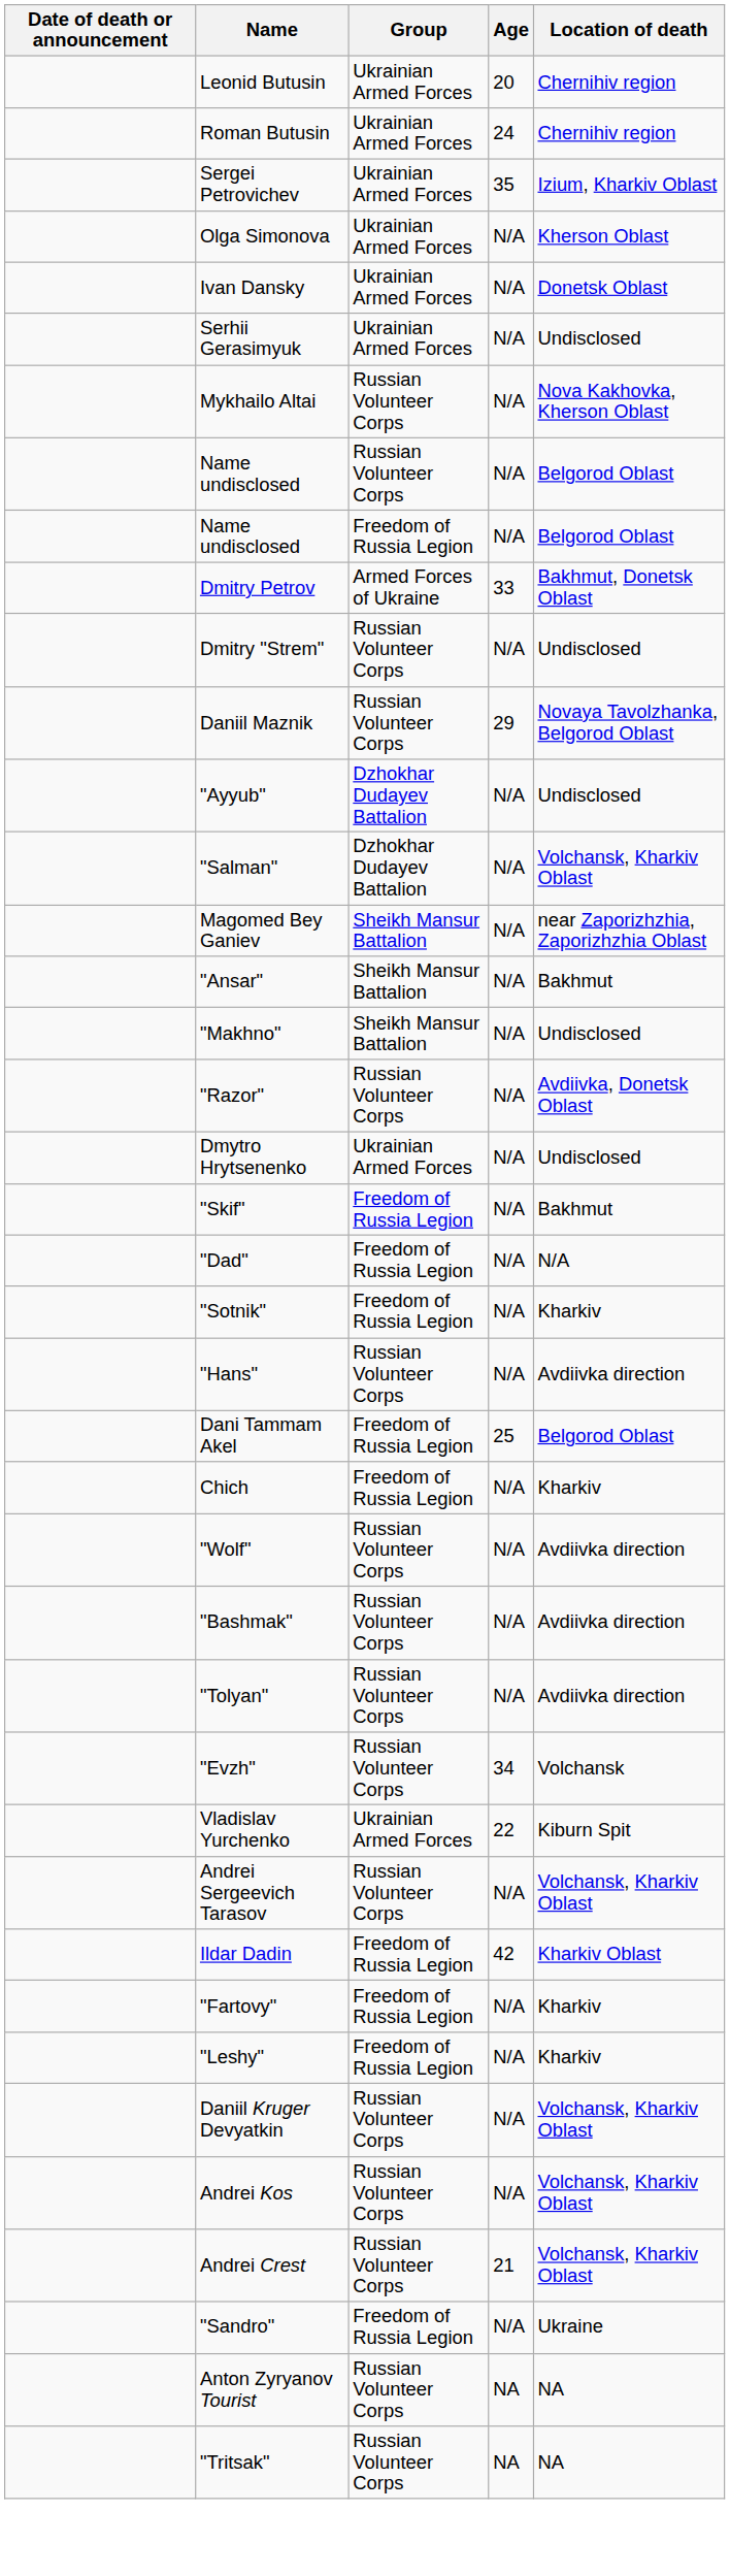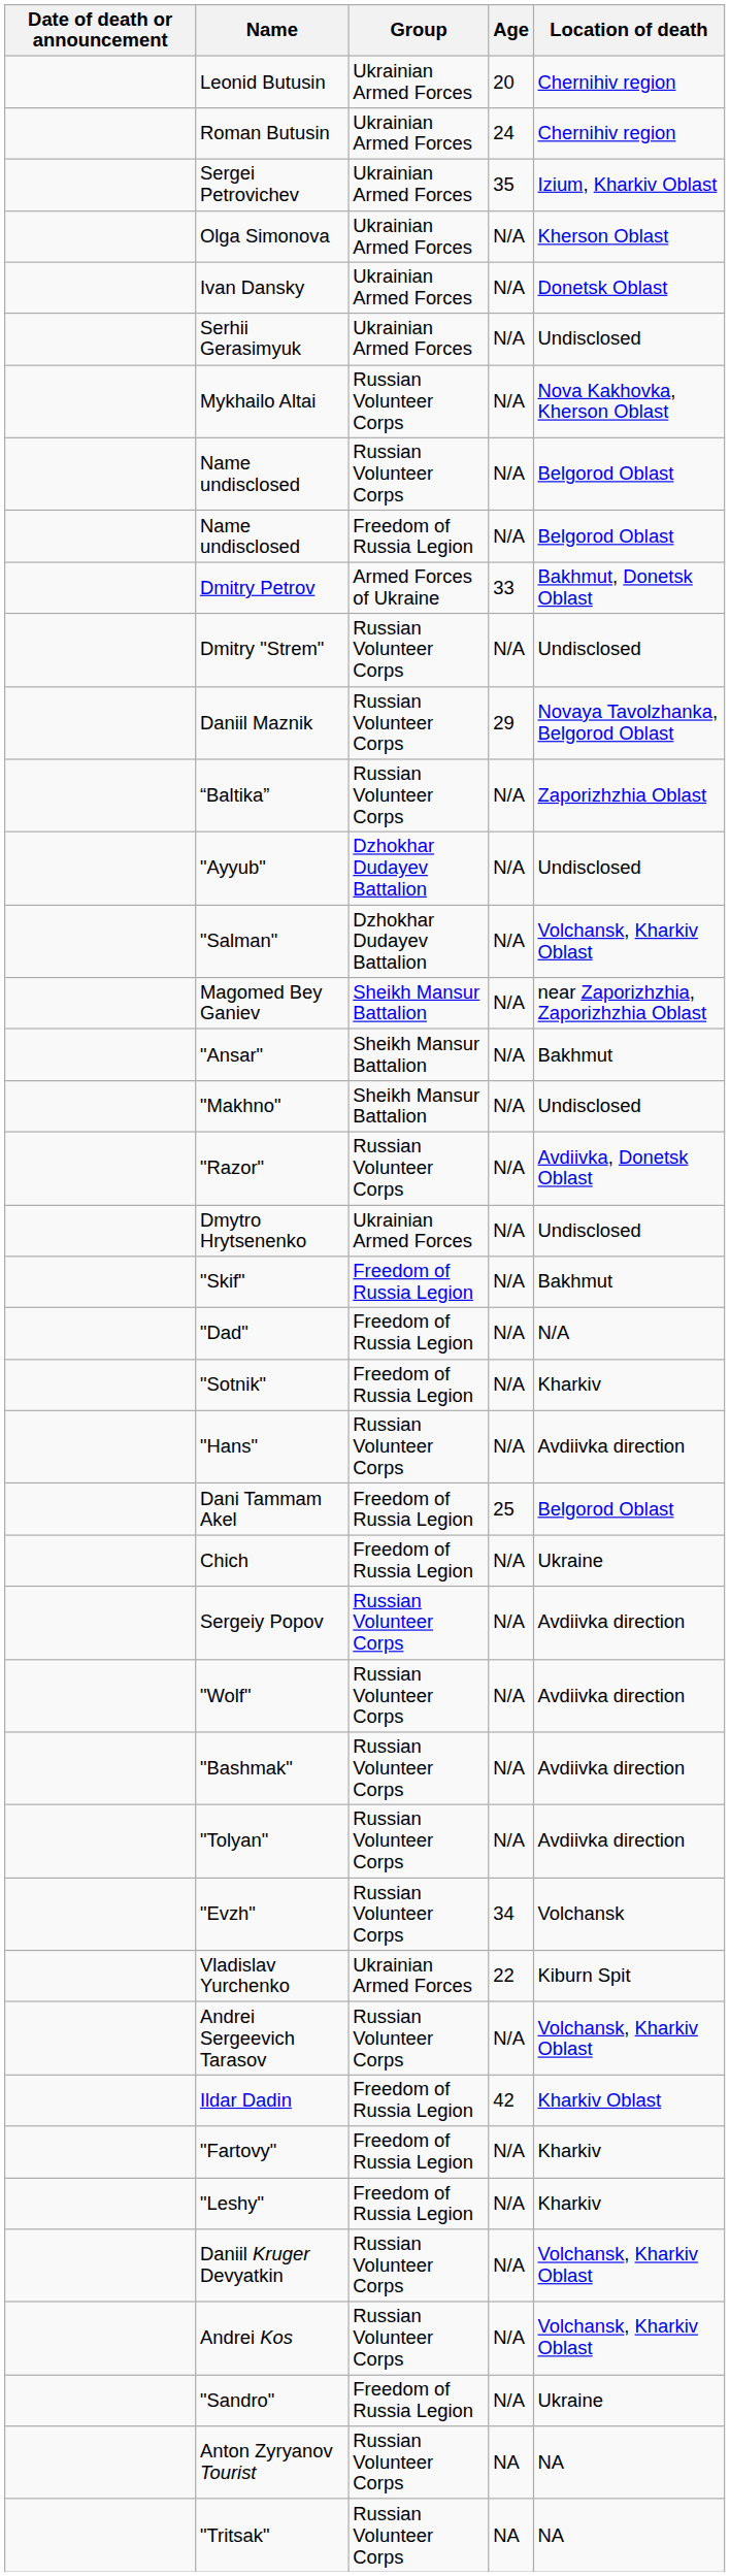 <table class="wikitable sortable">
 <tr>
 <th>Date of death or announcement</th>
 <th>Name</th>
 <th>Group</th>
 <th>Age</th>
 <th>Location of death</th>
 </tr>
 <tr>
 <td></td>
 <td>Leonid Butusin</td>
 <td>Ukrainian Armed Forces</td>
 <td>20</td>
 <td><a href='#'>Chernihiv region</a></td>
 </tr>
 <tr>
 <td></td>
 <td>Roman Butusin</td>
 <td>Ukrainian Armed Forces</td>
 <td>24</td>
 <td><a href='#'>Chernihiv region</a></td>
 </tr>
 <tr>
 <td></td>
 <td>Sergei Petrovichev</td>
 <td>Ukrainian Armed Forces</td>
 <td>35</td>
 <td><a href='#'>Izium</a>, <a href='#'>Kharkiv Oblast</a></td>
 </tr>
 <tr>
 <td></td>
 <td>Olga Simonova</td>
 <td>Ukrainian Armed Forces</td>
 <td>N/A</td>
 <td><a href='#'>Kherson Oblast</a></td>
 </tr>
 <tr>
 <td></td>
 <td>Ivan Dansky</td>
 <td>Ukrainian Armed Forces</td>
 <td>N/A</td>
 <td><a href='#'>Donetsk Oblast</a></td>
 </tr>
 <tr>
 <td></td>
 <td>Serhii Gerasimyuk</td>
 <td>Ukrainian Armed Forces</td>
 <td>N/A</td>
 <td>Undisclosed</td>
 </tr>
 <tr>
 <td></td>
 <td>Mykhailo Altai</td>
 <td>Russian Volunteer Corps</td>
 <td>N/A</td>
 <td><a href='#'>Nova Kakhovka</a>, <a href='#'>Kherson Oblast</a></td>
 </tr>
 <tr>
 <td></td>
 <td>Name undisclosed</td>
 <td>Russian Volunteer Corps</td>
 <td>N/A</td>
 <td><a href='#'>Belgorod Oblast</a></td>
 </tr>
 <tr>
 <td></td>
 <td>Name undisclosed</td>
 <td>Freedom of Russia Legion</td>
 <td>N/A</td>
 <td><a href='#'>Belgorod Oblast</a></td>
 </tr>
 <tr>
 <td></td>
 <td><a href='#'>Dmitry Petrov</a></td>
 <td>Armed Forces of Ukraine</td>
 <td>33</td>
 <td><a href='#'>Bakhmut</a>, <a href='#'>Donetsk Oblast</a></td>
 </tr>
 <tr>
 <td></td>
 <td>Dmitry "Strem"</td>
 <td>Russian Volunteer Corps</td>
 <td>N/A</td>
 <td>Undisclosed</td>
 </tr>
 <tr>
 <td></td>
 <td>Daniil Maznik</td>
 <td>Russian Volunteer Corps</td>
 <td>29</td>
 <td><a href='#'>Novaya Tavolzhanka</a>, <a href='#'>Belgorod Oblast</a></td>
 </tr>
 <tr>
 <td></td>
+<td>“Baltika”</td>
+<td>Russian Volunteer Corps</td>
+<td>N/A</td>
+<td><a href='#'>Zaporizhzhia Oblast</a></td>
+</tr>
+<tr>
+<td></td>
 <td>"Ayyub"</td>
 <td><a href='#'>Dzhokhar Dudayev Battalion</a></td>
 <td>N/A</td>
 <td>Undisclosed</td>
 </tr>
 <tr>
 <td></td>
 <td>"Salman"</td>
 <td>Dzhokhar Dudayev Battalion</td>
 <td>N/A</td>
 <td><a href='#'>Volchansk</a>, <a href='#'>Kharkiv Oblast</a></td>
 </tr>
 <tr>
 <td></td>
 <td>Magomed Bey Ganiev</td>
 <td><a href='#'>Sheikh Mansur Battalion</a></td>
 <td>N/A</td>
 <td>near <a href='#'>Zaporizhzhia</a>, <a href='#'>Zaporizhzhia Oblast</a></td>
 </tr>
 <tr>
 <td></td>
 <td>"Ansar"</td>
 <td>Sheikh Mansur Battalion</td>
 <td>N/A</td>
 <td>Bakhmut</td>
 </tr>
 <tr>
 <td></td>
 <td>"Makhno"</td>
 <td>Sheikh Mansur Battalion</td>
 <td>N/A</td>
 <td>Undisclosed</td>
 </tr>
 <tr>
 <td></td>
 <td>"Razor"</td>
 <td>Russian Volunteer Corps</td>
 <td>N/A</td>
 <td><a href='#'>Avdiivka</a>, <a href='#'>Donetsk Oblast</a></td>
 </tr>
 <tr>
 <td></td>
 <td>Dmytro Hrytsenenko</td>
 <td>Ukrainian Armed Forces</td>
 <td>N/A</td>
 <td>Undisclosed</td>
 </tr>
 <tr>
 <td></td>
 <td>"Skif"</td>
 <td><a href='#'>Freedom of Russia Legion</a></td>
 <td>N/A</td>
 <td>Bakhmut</td>
 </tr>
 <tr>
 <td></td>
 <td>"Dad"</td>
 <td>Freedom of Russia Legion</td>
 <td>N/A</td>
 <td>N/A</td>
 </tr>
 <tr>
 <td></td>
 <td>"Sotnik"</td>
 <td>Freedom of Russia Legion</td>
 <td>N/A</td>
 <td>Kharkiv</td>
 </tr>
 <tr>
 <td></td>
 <td>"Hans"</td>
 <td>Russian Volunteer Corps</td>
 <td>N/A</td>
 <td>Avdiivka direction</td>
 </tr>
 <tr>
 <td></td>
 <td>Dani Tammam Akel</td>
 <td>Freedom of Russia Legion</td>
 <td>25</td>
 <td><a href='#'>Belgorod Oblast</a></td>
 </tr>
 <tr>
 <td></td>
 <td>Chich</td>
 <td>Freedom of Russia Legion</td>
 <td>N/A</td>
-<td>Kharkiv</td>
+<td>Ukraine</td>
+</tr>
+<tr>
+<td></td>
+<td>Sergeiy Popov</td>
+<td><a href='#'>Russian Volunteer Corps</a></td>
+<td>N/A</td>
+<td>Avdiivka direction</td>
 </tr>
 <tr>
 <td></td>
 <td>"Wolf"</td>
 <td>Russian Volunteer Corps</td>
 <td>N/A</td>
 <td>Avdiivka direction</td>
 </tr>
 <tr>
 <td></td>
 <td>"Bashmak"</td>
 <td>Russian Volunteer Corps</td>
 <td>N/A</td>
 <td>Avdiivka direction</td>
 </tr>
 <tr>
 <td></td>
 <td>"Tolyan"</td>
 <td>Russian Volunteer Corps</td>
 <td>N/A</td>
 <td>Avdiivka direction</td>
 </tr>
 <tr>
 <td></td>
 <td>"Evzh"</td>
 <td>Russian Volunteer Corps</td>
 <td>34</td>
 <td>Volchansk</td>
 </tr>
 <tr>
 <td></td>
 <td>Vladislav Yurchenko</td>
 <td>Ukrainian Armed Forces</td>
 <td>22</td>
 <td>Kiburn Spit</td>
 </tr>
 <tr>
 <td></td>
 <td>Andrei Sergeevich Tarasov</td>
 <td>Russian Volunteer Corps</td>
 <td>N/A</td>
 <td><a href='#'>Volchansk</a>, <a href='#'>Kharkiv Oblast</a></td>
 </tr>
 <tr>
 <td></td>
 <td><a href='#'>Ildar Dadin</a></td>
 <td>Freedom of Russia Legion</td>
 <td>42</td>
 <td><a href='#'>Kharkiv Oblast</a></td>
 </tr>
 <tr>
 <td></td>
 <td>"Fartovy"</td>
 <td>Freedom of Russia Legion</td>
 <td>N/A</td>
 <td>Kharkiv</td>
 </tr>
 <tr>
 <td></td>
 <td>"Leshy"</td>
 <td>Freedom of Russia Legion</td>
 <td>N/A</td>
 <td>Kharkiv</td>
 </tr>
 <tr>
 <td></td>
 <td>Daniil <em>Kruger</em> Devyatkin</td>
 <td>Russian Volunteer Corps</td>
 <td>N/A</td>
 <td><a href='#'>Volchansk</a>, <a href='#'>Kharkiv Oblast</a></td>
 </tr>
 <tr>
 <td></td>
 <td>Andrei <em>Kos</em></td>
 <td>Russian Volunteer Corps</td>
 <td>N/A</td>
 <td><a href='#'>Volchansk</a>, <a href='#'>Kharkiv Oblast</a></td>
 </tr>
 <tr>
 <td></td>
-<td>Andrei <em>Crest</em></td>
-<td>Russian Volunteer Corps</td>
-<td>21</td>
-<td><a href='#'>Volchansk</a>, <a href='#'>Kharkiv Oblast</a></td>
-</tr>
-<tr>
-<td></td>
 <td>"Sandro"</td>
 <td>Freedom of Russia Legion</td>
 <td>N/A</td>
 <td>Ukraine</td>
 </tr>
 <tr>
 <td></td>
 <td>Anton Zyryanov <em>Tourist</em></td>
 <td>Russian Volunteer Corps</td>
 <td>NA</td>
 <td>NA</td>
 </tr>
 <tr>
 <td></td>
 <td>"Tritsak"</td>
 <td>Russian Volunteer Corps</td>
 <td>NA</td>
 <td>NA</td>
 </tr>
 </table>
